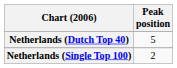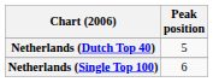 <table class="wikitable sortable plainrowheaders">
 <tr>
 <th scope="col">Chart (2006)</th>
 <th scope="col">Peak<br>position</th>
 </tr>
 <tr>
 </tr>
 <tr>
 </tr>
 <tr>
 <th scope="row">Netherlands (<a href='#'>Dutch Top 40</a>)<br><em></em></th>
 <td align="center">5</td>
 </tr>
 <tr>
 </tr>
 <tr>
 <th scope="row">Netherlands (<a href='#'>Single Top 100</a>)<br><em></em></th>
-<td align="center">2</td>
+<td align="center">6</td>
 </tr>
 </table>
